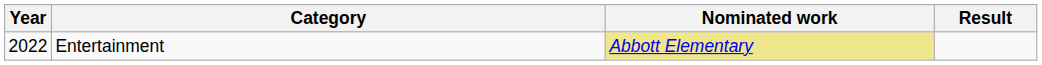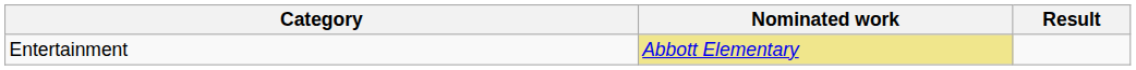 <table class="wikitable sortable" width = 75%>
 <tr>
-<th width=4%>Year</th>
 <th width=54%>Category</th>
 <th width=32%>Nominated work</th>
 <th width=10%>Result</th>
 </tr>
 <tr>
-<td>2022</td>
 <td>Entertainment</td>
 <td style="background: khaki;"><em><a href='#'>Abbott Elementary</a></em></td>
 <td></td>
 </tr>
 </table>
